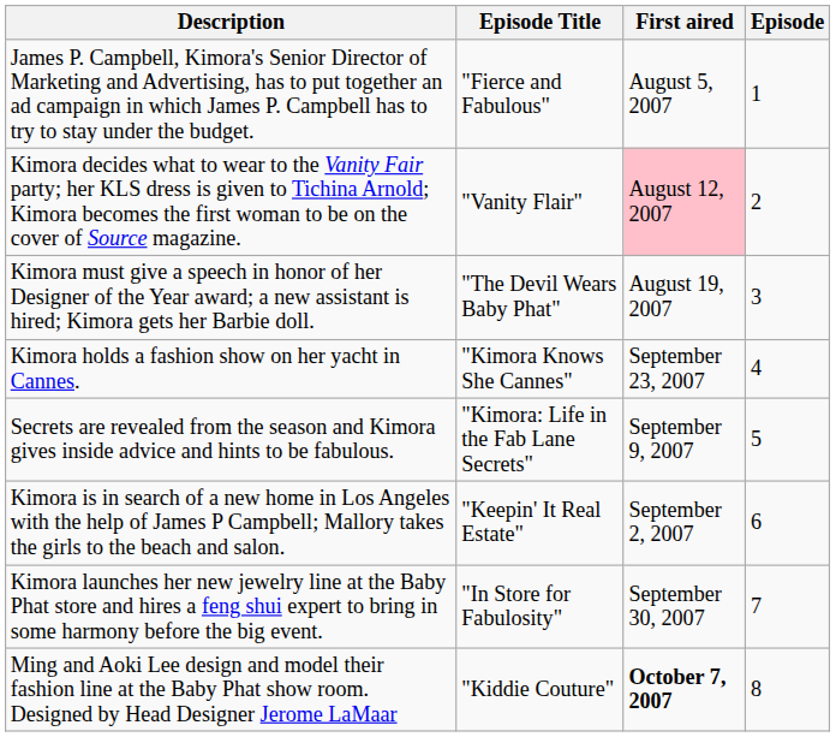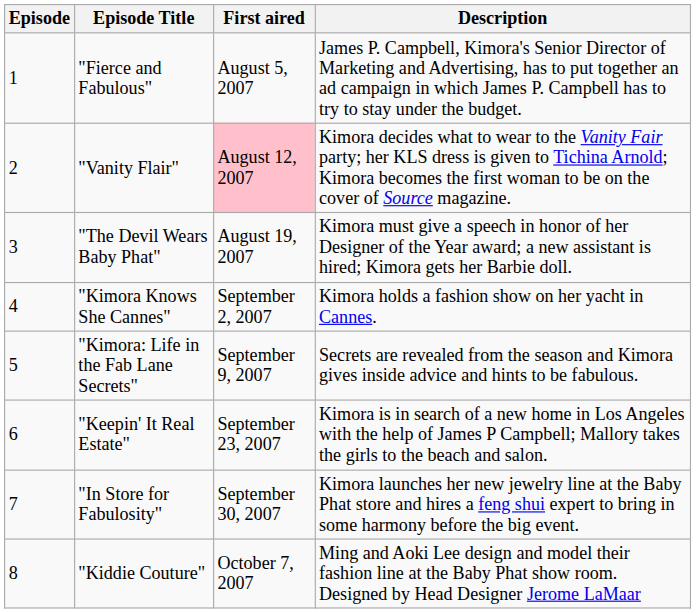 <table class="wikitable">
 <tr>
-<th>Description</th>
+<th>Episode</th>
 <th>Episode Title</th>
 <th>First aired</th>
-<th>Episode</th>
+<th>Description</th>
 </tr>
 <tr>
-<td>James P. Campbell, Kimora's Senior Director of Marketing and Advertising, has to put together an ad campaign in which James P. Campbell  has to try to stay under the budget.</td>
+<td>1</td>
 <td>"Fierce and Fabulous"</td>
 <td>August 5, 2007</td>
-<td>1</td>
+<td>James P. Campbell, Kimora's Senior Director of Marketing and Advertising, has to put together an ad campaign in which James P. Campbell  has to try to stay under the budget.</td>
 </tr>
 <tr>
-<td>Kimora decides what to wear to the <em><a href='#'>Vanity Fair</a></em> party; her KLS dress is given to <a href='#'>Tichina Arnold</a>; Kimora becomes the first woman to be on the cover of <em><a href='#'>Source</a></em> magazine.</td>
+<td>2</td>
 <td>"Vanity Flair"</td>
 <td style="background: pink;">August 12, 2007</td>
-<td>2</td>
+<td>Kimora decides what to wear to the <em><a href='#'>Vanity Fair</a></em> party; her KLS dress is given to <a href='#'>Tichina Arnold</a>; Kimora becomes the first woman to be on the cover of <em><a href='#'>Source</a></em> magazine.</td>
 </tr>
 <tr>
-<td>Kimora must give a speech in honor of her Designer of the Year award; a new assistant is hired; Kimora gets her Barbie doll.</td>
+<td>3</td>
 <td>"The Devil Wears Baby Phat"</td>
 <td>August 19, 2007</td>
-<td>3</td>
+<td>Kimora must give a speech in honor of her Designer of the Year award; a new assistant is hired; Kimora gets her Barbie doll.</td>
 </tr>
 <tr>
+<td>4</td>
+<td>"Kimora Knows She Cannes"</td>
+<td>September 2, 2007</td>
 <td>Kimora holds a fashion show on her yacht in <a href='#'>Cannes</a>.</td>
-<td>"Kimora Knows She Cannes"</td>
-<td>September 23, 2007</td>
-<td>4</td>
 </tr>
 <tr>
-<td>Secrets are revealed from the season and Kimora gives inside advice and hints to be fabulous.</td>
+<td>5</td>
 <td>"Kimora: Life in the Fab Lane Secrets"</td>
 <td>September 9, 2007</td>
-<td>5</td>
+<td>Secrets are revealed from the season and Kimora gives inside advice and hints to be fabulous.</td>
 </tr>
 <tr>
+<td>6</td>
+<td>"Keepin' It Real Estate"</td>
+<td>September 23, 2007</td>
 <td>Kimora is in search of a new home in Los Angeles with the help of James P Campbell; Mallory takes the girls to the beach and salon.</td>
-<td>"Keepin' It Real Estate"</td>
-<td>September 2, 2007</td>
-<td>6</td>
 </tr>
 <tr>
-<td>Kimora launches her new jewelry line at the Baby Phat store and hires a <a href='#'>feng shui</a> expert to bring in some harmony before the big event.</td>
+<td>7</td>
 <td>"In Store for Fabulosity"</td>
 <td>September 30, 2007</td>
-<td>7</td>
+<td>Kimora launches her new jewelry line at the Baby Phat store and hires a <a href='#'>feng shui</a> expert to bring in some harmony before the big event.</td>
 </tr>
 <tr>
+<td>8</td>
+<td>"Kiddie Couture"</td>
+<td>October 7, 2007</td>
 <td>Ming and Aoki Lee design and model their fashion line at the Baby Phat show room. Designed by Head Designer <a href='#'>Jerome LaMaar</a></td>
-<td>"Kiddie Couture"</td>
-<td><strong>October 7, 2007</strong></td>
-<td>8</td>
 </tr>
 </table>
